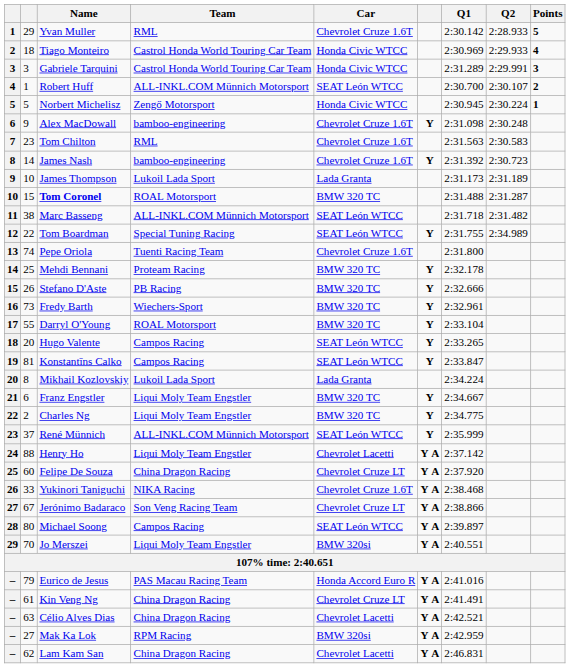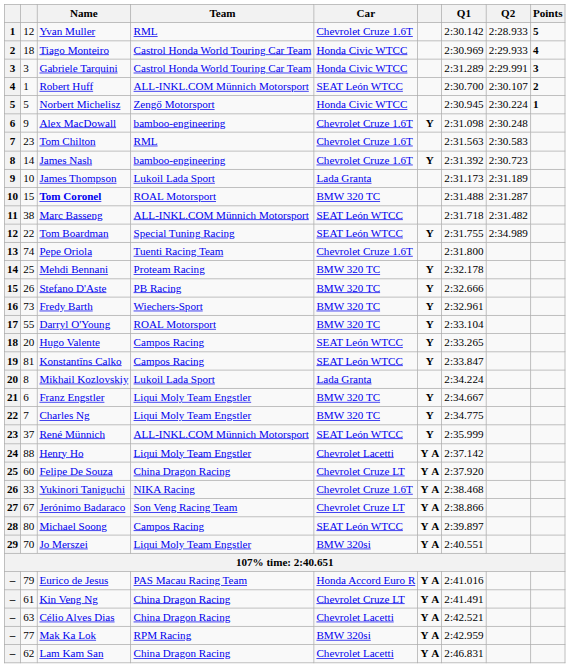 <table class="wikitable sortable" style="font-size: 95%;">
 <tr>
 <th></th>
 <th></th>
 <th>Name</th>
 <th>Team</th>
 <th>Car</th>
 <th></th>
 <th>Q1</th>
 <th>Q2</th>
 <th>Points</th>
 </tr>
 <tr>
 <th>1</th>
-<td>29</td>
+<td>12</td>
 <td> <a href='#'>Yvan Muller</a></td>
 <td><a href='#'>RML</a></td>
 <td><a href='#'>Chevrolet Cruze 1.6T</a></td>
 <td></td>
 <td>2:30.142</td>
 <td>2:28.933</td>
 <td><strong>5</strong></td>
 </tr>
 <tr>
 <th>2</th>
 <td>18</td>
 <td> <a href='#'>Tiago Monteiro</a></td>
 <td><a href='#'>Castrol Honda World Touring Car Team</a></td>
 <td><a href='#'>Honda Civic WTCC</a></td>
 <td></td>
 <td>2:30.969</td>
 <td>2:29.933</td>
 <td><strong>4</strong></td>
 </tr>
 <tr>
 <th>3</th>
 <td>3</td>
 <td> <a href='#'>Gabriele Tarquini</a></td>
 <td><a href='#'>Castrol Honda World Touring Car Team</a></td>
 <td><a href='#'>Honda Civic WTCC</a></td>
 <td></td>
 <td>2:31.289</td>
 <td>2:29.991</td>
 <td><strong>3</strong></td>
 </tr>
 <tr>
 <th>4</th>
 <td>1</td>
 <td> <a href='#'>Robert Huff</a></td>
 <td><a href='#'>ALL-INKL.COM Münnich Motorsport</a></td>
 <td><a href='#'>SEAT León WTCC</a></td>
 <td></td>
 <td>2:30.700</td>
 <td>2:30.107</td>
 <td><strong>2</strong></td>
 </tr>
 <tr>
 <th>5</th>
 <td>5</td>
 <td> <a href='#'>Norbert Michelisz</a></td>
 <td><a href='#'>Zengő Motorsport</a></td>
 <td><a href='#'>Honda Civic WTCC</a></td>
 <td></td>
 <td>2:30.945</td>
 <td>2:30.224</td>
 <td><strong>1</strong></td>
 </tr>
 <tr>
 <th>6</th>
 <td>9</td>
 <td> <a href='#'>Alex MacDowall</a></td>
 <td><a href='#'>bamboo-engineering</a></td>
 <td><a href='#'>Chevrolet Cruze 1.6T</a></td>
 <td align=center><strong><span>Y</span></strong></td>
 <td>2:31.098</td>
 <td>2:30.248</td>
 <td></td>
 </tr>
 <tr>
 <th>7</th>
 <td>23</td>
 <td> <a href='#'>Tom Chilton</a></td>
 <td><a href='#'>RML</a></td>
 <td><a href='#'>Chevrolet Cruze 1.6T</a></td>
 <td></td>
 <td>2:31.563</td>
 <td>2:30.583</td>
 <td></td>
 </tr>
 <tr>
 <th>8</th>
 <td>14</td>
 <td> <a href='#'>James Nash</a></td>
 <td><a href='#'>bamboo-engineering</a></td>
 <td><a href='#'>Chevrolet Cruze 1.6T</a></td>
 <td align=center><strong><span>Y</span></strong></td>
 <td>2:31.392</td>
 <td>2:30.723</td>
 <td></td>
 </tr>
 <tr>
 <th>9</th>
 <td>10</td>
 <td> <a href='#'>James Thompson</a></td>
 <td><a href='#'>Lukoil Lada Sport</a></td>
 <td><a href='#'>Lada Granta</a></td>
 <td></td>
 <td>2:31.173</td>
 <td>2:31.189</td>
 <td></td>
 </tr>
 <tr>
 <th>10</th>
 <td>15</td>
 <td> <strong><a href='#'>Tom Coronel</a></strong></td>
 <td><a href='#'>ROAL Motorsport</a></td>
 <td><a href='#'>BMW 320 TC</a></td>
 <td></td>
 <td>2:31.488</td>
 <td>2:31.287</td>
 <td></td>
 </tr>
 <tr>
 <th>11</th>
 <td>38</td>
 <td> <a href='#'>Marc Basseng</a></td>
 <td><a href='#'>ALL-INKL.COM Münnich Motorsport</a></td>
 <td><a href='#'>SEAT León WTCC</a></td>
 <td></td>
 <td>2:31.718</td>
 <td>2:31.482</td>
 <td></td>
 </tr>
 <tr>
 <th>12</th>
 <td>22</td>
 <td> <a href='#'>Tom Boardman</a></td>
 <td><a href='#'>Special Tuning Racing</a></td>
 <td><a href='#'>SEAT León WTCC</a></td>
 <td align=center><strong><span>Y</span></strong></td>
 <td>2:31.755</td>
 <td>2:34.989</td>
 <td></td>
 </tr>
 <tr>
 <th>13</th>
 <td>74</td>
 <td> <a href='#'>Pepe Oriola</a></td>
 <td><a href='#'>Tuenti Racing Team</a></td>
 <td><a href='#'>Chevrolet Cruze 1.6T</a></td>
 <td></td>
 <td>2:31.800</td>
 <td></td>
 <td></td>
 </tr>
 <tr>
 <th>14</th>
 <td>25</td>
 <td> <a href='#'>Mehdi Bennani</a></td>
 <td><a href='#'>Proteam Racing</a></td>
 <td><a href='#'>BMW 320 TC</a></td>
 <td align=center><strong><span>Y</span></strong></td>
 <td>2:32.178</td>
 <td></td>
 <td></td>
 </tr>
 <tr>
 <th>15</th>
 <td>26</td>
 <td> <a href='#'>Stefano D'Aste</a></td>
 <td><a href='#'>PB Racing</a></td>
 <td><a href='#'>BMW 320 TC</a></td>
 <td align=center><strong><span>Y</span></strong></td>
 <td>2:32.666</td>
 <td></td>
 <td></td>
 </tr>
 <tr>
 <th>16</th>
 <td>73</td>
 <td> <a href='#'>Fredy Barth</a></td>
 <td><a href='#'>Wiechers-Sport</a></td>
 <td><a href='#'>BMW 320 TC</a></td>
 <td align=center><strong><span>Y</span></strong></td>
 <td>2:32.961</td>
 <td></td>
 <td></td>
 </tr>
 <tr>
 <th>17</th>
 <td>55</td>
 <td> <a href='#'>Darryl O'Young</a></td>
 <td><a href='#'>ROAL Motorsport</a></td>
 <td><a href='#'>BMW 320 TC</a></td>
 <td align=center><strong><span>Y</span></strong></td>
 <td>2:33.104</td>
 <td></td>
 <td></td>
 </tr>
 <tr>
 <th>18</th>
 <td>20</td>
 <td> <a href='#'>Hugo Valente</a></td>
 <td><a href='#'>Campos Racing</a></td>
 <td><a href='#'>SEAT León WTCC</a></td>
 <td align=center><strong><span>Y</span></strong></td>
 <td>2:33.265</td>
 <td></td>
 <td></td>
 </tr>
 <tr>
 <th>19</th>
 <td>81</td>
 <td> <a href='#'>Konstantīns Calko</a></td>
 <td><a href='#'>Campos Racing</a></td>
 <td><a href='#'>SEAT León WTCC</a></td>
 <td align=center><strong><span>Y</span></strong></td>
 <td>2:33.847</td>
 <td></td>
 <td></td>
 </tr>
 <tr>
 <th>20</th>
 <td>8</td>
 <td> <a href='#'>Mikhail Kozlovskiy</a></td>
 <td><a href='#'>Lukoil Lada Sport</a></td>
 <td><a href='#'>Lada Granta</a></td>
 <td></td>
 <td>2:34.224</td>
 <td></td>
 <td></td>
 </tr>
 <tr>
 <th>21</th>
 <td>6</td>
 <td> <a href='#'>Franz Engstler</a></td>
 <td><a href='#'>Liqui Moly Team Engstler</a></td>
 <td><a href='#'>BMW 320 TC</a></td>
 <td align=center><strong><span>Y</span></strong></td>
 <td>2:34.667</td>
 <td></td>
 <td></td>
 </tr>
 <tr>
 <th>22</th>
-<td>2</td>
+<td>7</td>
 <td> <a href='#'>Charles Ng</a></td>
 <td><a href='#'>Liqui Moly Team Engstler</a></td>
 <td><a href='#'>BMW 320 TC</a></td>
 <td align=center><strong><span>Y</span></strong></td>
 <td>2:34.775</td>
 <td></td>
 <td></td>
 </tr>
 <tr>
 <th>23</th>
 <td>37</td>
 <td> <a href='#'>René Münnich</a></td>
 <td><a href='#'>ALL-INKL.COM Münnich Motorsport</a></td>
 <td><a href='#'>SEAT León WTCC</a></td>
 <td align=center><strong><span>Y</span></strong></td>
 <td>2:35.999</td>
 <td></td>
 <td></td>
 </tr>
 <tr>
 <th>24</th>
 <td>88</td>
 <td> <a href='#'>Henry Ho</a></td>
 <td><a href='#'>Liqui Moly Team Engstler</a></td>
 <td><a href='#'>Chevrolet Lacetti</a></td>
 <td align=center><strong><span>Y</span></strong> <strong><span>A</span></strong></td>
 <td>2:37.142</td>
 <td></td>
 <td></td>
 </tr>
 <tr>
 <th>25</th>
 <td>60</td>
 <td> <a href='#'>Felipe De Souza</a></td>
 <td><a href='#'>China Dragon Racing</a></td>
 <td><a href='#'>Chevrolet Cruze LT</a></td>
 <td align=center><strong><span>Y</span></strong> <strong><span>A</span></strong></td>
 <td>2:37.920</td>
 <td></td>
 <td></td>
 </tr>
 <tr>
 <th>26</th>
 <td>33</td>
 <td> <a href='#'>Yukinori Taniguchi</a></td>
 <td><a href='#'>NIKA Racing</a></td>
 <td><a href='#'>Chevrolet Cruze 1.6T</a></td>
 <td align=center><strong><span>Y</span></strong> <strong><span>A</span></strong></td>
 <td>2:38.468</td>
 <td></td>
 <td></td>
 </tr>
 <tr>
 <th>27</th>
 <td>67</td>
 <td> <a href='#'>Jerónimo Badaraco</a></td>
 <td><a href='#'>Son Veng Racing Team</a></td>
 <td><a href='#'>Chevrolet Cruze LT</a></td>
 <td align=center><strong><span>Y</span></strong> <strong><span>A</span></strong></td>
 <td>2:38.866</td>
 <td></td>
 <td></td>
 </tr>
 <tr>
 <th>28</th>
 <td>80</td>
 <td> <a href='#'>Michael Soong</a></td>
 <td><a href='#'>Campos Racing</a></td>
 <td><a href='#'>SEAT León WTCC</a></td>
 <td align=center><strong><span>Y</span></strong> <strong><span>A</span></strong></td>
 <td>2:39.897</td>
 <td></td>
 <td></td>
 </tr>
 <tr>
 <th>29</th>
 <td>70</td>
 <td> <a href='#'>Jo Merszei</a></td>
 <td><a href='#'>Liqui Moly Team Engstler</a></td>
 <td><a href='#'>BMW 320si</a></td>
 <td align=center><strong><span>Y</span></strong> <strong><span>A</span></strong></td>
 <td>2:40.551</td>
 <td></td>
 <td></td>
 </tr>
 <tr>
 <th colspan=9>107% time: 2:40.651</th>
 </tr>
 <tr>
 <th>–</th>
 <td>79</td>
 <td> <a href='#'>Eurico de Jesus</a></td>
 <td><a href='#'>PAS Macau Racing Team</a></td>
 <td><a href='#'>Honda Accord Euro R</a></td>
 <td align=center><strong><span>Y</span></strong> <strong><span>A</span></strong></td>
 <td>2:41.016</td>
 <td></td>
 <td></td>
 </tr>
 <tr>
 <th>–</th>
 <td>61</td>
 <td> <a href='#'>Kin Veng Ng</a></td>
 <td><a href='#'>China Dragon Racing</a></td>
 <td><a href='#'>Chevrolet Cruze LT</a></td>
 <td align=center><strong><span>Y</span></strong> <strong><span>A</span></strong></td>
 <td>2:41.491</td>
 <td></td>
 <td></td>
 </tr>
 <tr>
 <th>–</th>
 <td>63</td>
 <td> <a href='#'>Célio Alves Dias</a></td>
 <td><a href='#'>China Dragon Racing</a></td>
 <td><a href='#'>Chevrolet Lacetti</a></td>
 <td align=center><strong><span>Y</span></strong> <strong><span>A</span></strong></td>
 <td>2:42.521</td>
 <td></td>
 <td></td>
 </tr>
 <tr>
 <th>–</th>
-<td>27</td>
+<td>77</td>
 <td> <a href='#'>Mak Ka Lok</a></td>
 <td><a href='#'>RPM Racing</a></td>
 <td><a href='#'>BMW 320si</a></td>
 <td align=center><strong><span>Y</span></strong> <strong><span>A</span></strong></td>
 <td>2:42.959</td>
 <td></td>
 <td></td>
 </tr>
 <tr>
 <th>–</th>
 <td>62</td>
 <td> <a href='#'>Lam Kam San</a></td>
 <td><a href='#'>China Dragon Racing</a></td>
 <td><a href='#'>Chevrolet Lacetti</a></td>
 <td align=center><strong><span>Y</span></strong> <strong><span>A</span></strong></td>
 <td>2:46.831</td>
 <td></td>
 <td></td>
 </tr>
 </table>
